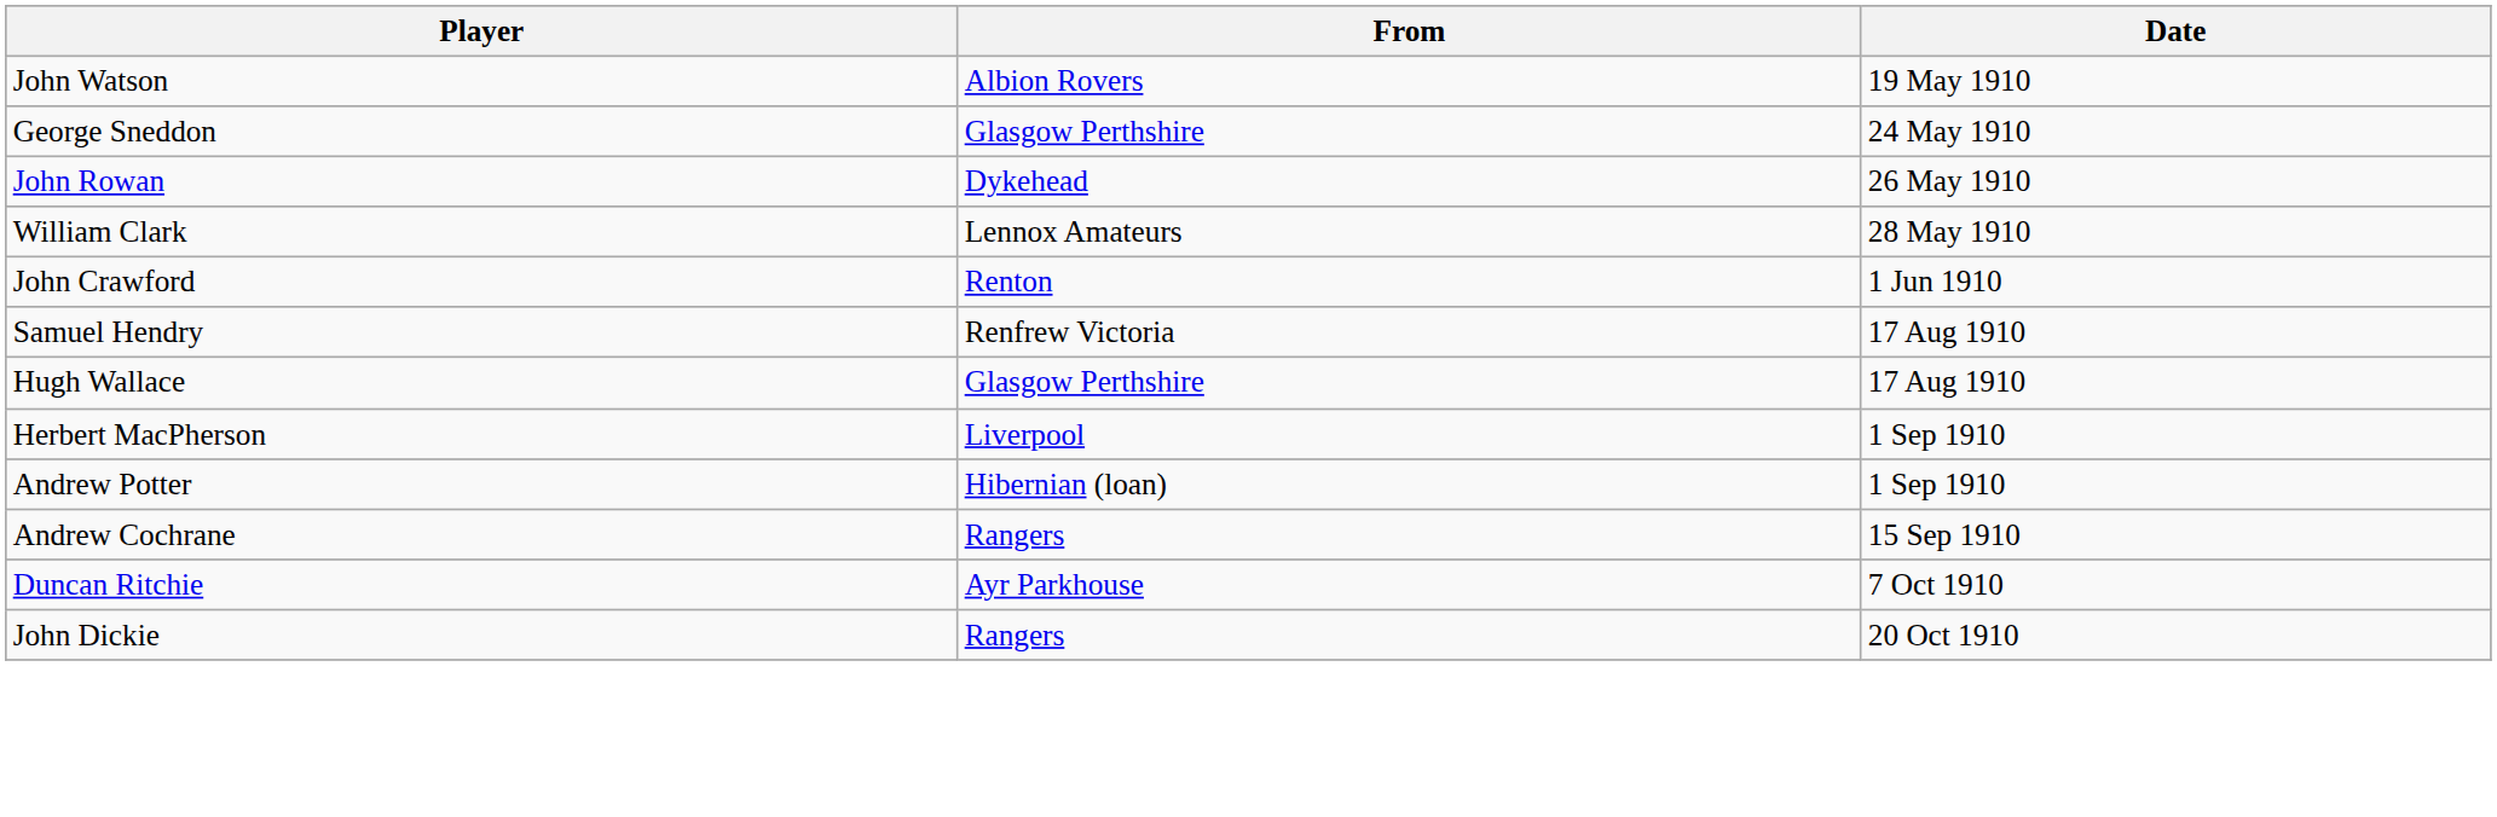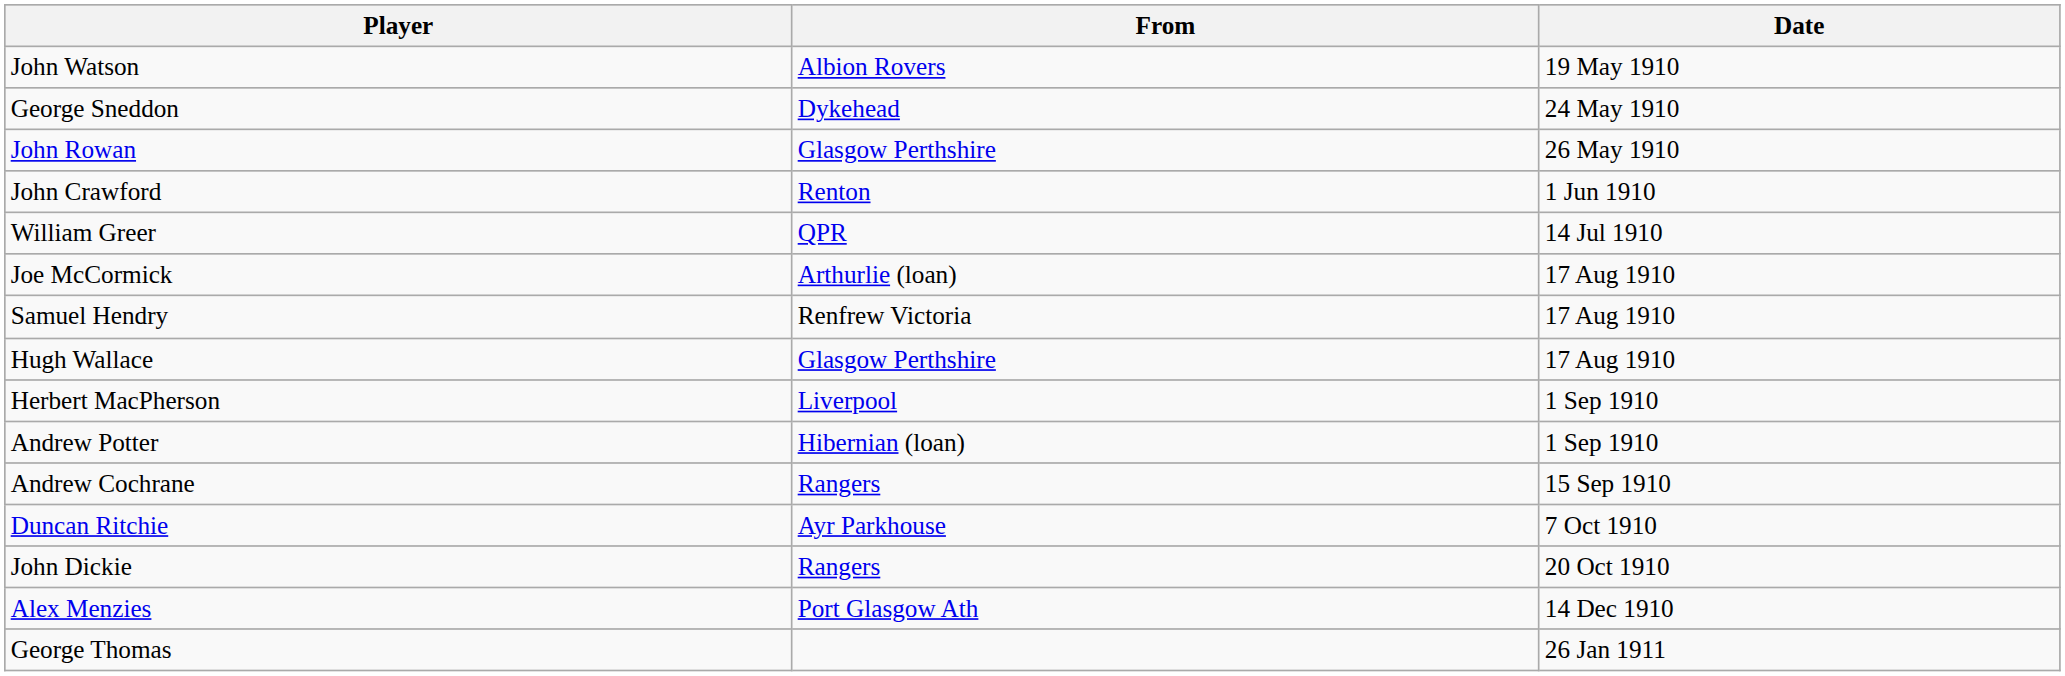 <table class="wikitable" style="text-align:center; font-size:95%;width:98%; text-align:left">
 <tr>
 <th><strong>Player</strong></th>
 <th><strong>From</strong></th>
 <th><strong>Date</strong></th>
 </tr>
 <tr>
 <td> John Watson</td>
 <td> <a href='#'>Albion Rovers</a></td>
 <td>19 May 1910</td>
 </tr>
 <tr>
 <td> George Sneddon</td>
-<td> <a href='#'>Glasgow Perthshire</a></td>
+<td> <a href='#'>Dykehead</a></td>
 <td>24 May 1910</td>
 </tr>
 <tr>
 <td> <a href='#'>John Rowan</a></td>
-<td> <a href='#'>Dykehead</a></td>
+<td> <a href='#'>Glasgow Perthshire</a></td>
 <td>26 May 1910</td>
-</tr>
-<tr>
-<td> William Clark</td>
-<td> Lennox Amateurs</td>
-<td>28 May 1910</td>
 </tr>
 <tr>
 <td> John Crawford</td>
 <td> <a href='#'>Renton</a></td>
 <td>1 Jun 1910</td>
+</tr>
+<tr>
+<td> William Greer</td>
+<td> <a href='#'>QPR</a></td>
+<td>14 Jul 1910</td>
+</tr>
+<tr>
+<td> Joe McCormick</td>
+<td> <a href='#'>Arthurlie</a> (loan)</td>
+<td>17 Aug 1910</td>
 </tr>
 <tr>
 <td> Samuel Hendry</td>
 <td> Renfrew Victoria</td>
 <td>17 Aug 1910</td>
 </tr>
 <tr>
 <td> Hugh Wallace</td>
 <td> <a href='#'>Glasgow Perthshire</a></td>
 <td>17 Aug 1910</td>
 </tr>
 <tr>
 <td> Herbert MacPherson</td>
 <td> <a href='#'>Liverpool</a></td>
 <td>1 Sep 1910</td>
 </tr>
 <tr>
 <td> Andrew Potter</td>
 <td> <a href='#'>Hibernian</a> (loan)</td>
 <td>1 Sep 1910</td>
 </tr>
 <tr>
 <td> Andrew Cochrane</td>
 <td> <a href='#'>Rangers</a></td>
 <td>15 Sep 1910</td>
 </tr>
 <tr>
 <td> <a href='#'>Duncan Ritchie</a></td>
 <td> <a href='#'>Ayr Parkhouse</a></td>
 <td>7 Oct 1910</td>
 </tr>
 <tr>
 <td> John Dickie</td>
 <td> <a href='#'>Rangers</a></td>
 <td>20 Oct 1910</td>
 </tr>
+<tr>
+<td> <a href='#'>Alex Menzies</a></td>
+<td> <a href='#'>Port Glasgow Ath</a></td>
+<td>14 Dec 1910</td>
+</tr>
+<tr>
+<td> George Thomas</td>
+<td></td>
+<td>26 Jan 1911</td>
+</tr>
 </table>
